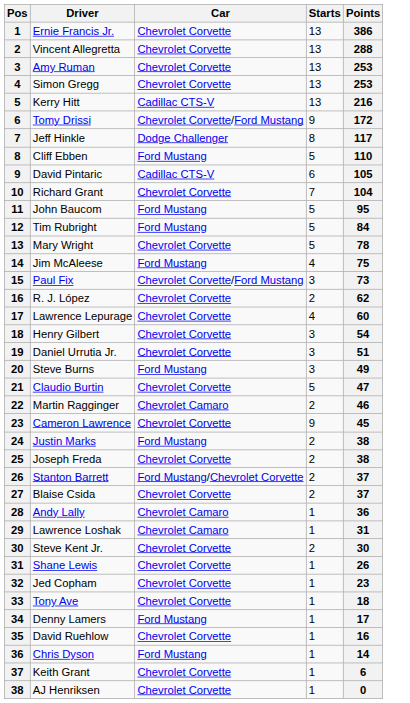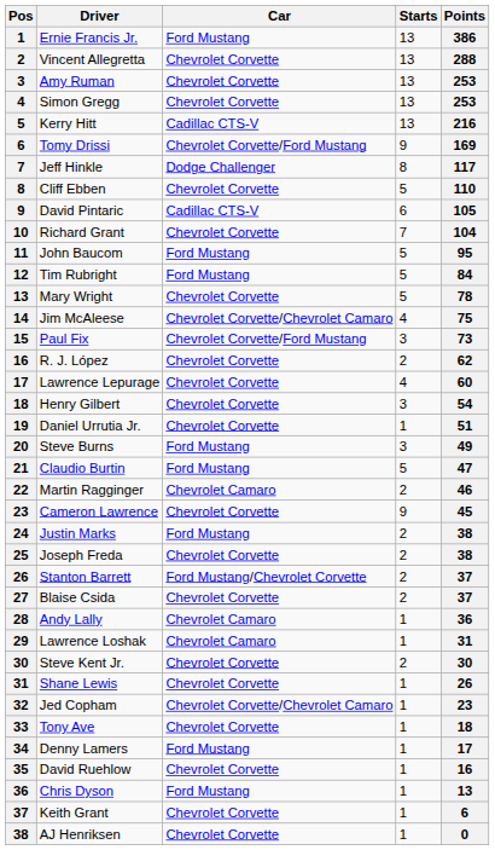 <table class="wikitable" style="font-size: 95%;">
 <tr>
 <th>Pos</th>
 <th>Driver</th>
 <th>Car</th>
 <th>Starts</th>
 <th>Points</th>
 </tr>
 <tr>
 <th>1</th>
 <td> <a href='#'>Ernie Francis Jr.</a></td>
-<td><a href='#'>Chevrolet Corvette</a></td>
+<td><a href='#'>Ford Mustang</a></td>
 <td>13</td>
 <th>386</th>
 </tr>
 <tr>
 <th>2</th>
 <td> Vincent Allegretta</td>
 <td><a href='#'>Chevrolet Corvette</a></td>
 <td>13</td>
 <th>288</th>
 </tr>
 <tr>
 <th>3</th>
 <td> <a href='#'>Amy Ruman</a></td>
 <td><a href='#'>Chevrolet Corvette</a></td>
 <td>13</td>
 <th>253</th>
 </tr>
 <tr>
 <th>4</th>
 <td> Simon Gregg</td>
 <td><a href='#'>Chevrolet Corvette</a></td>
 <td>13</td>
 <th>253</th>
 </tr>
 <tr>
 <th>5</th>
 <td> Kerry Hitt</td>
 <td><a href='#'>Cadillac CTS-V</a></td>
 <td>13</td>
 <th>216</th>
 </tr>
 <tr>
 <th>6</th>
 <td> <a href='#'>Tomy Drissi</a></td>
 <td><a href='#'>Chevrolet Corvette</a>/<a href='#'>Ford Mustang</a></td>
 <td>9</td>
-<th>172</th>
+<th>169</th>
 </tr>
 <tr>
 <th>7</th>
 <td> Jeff Hinkle</td>
 <td><a href='#'>Dodge Challenger</a></td>
 <td>8</td>
 <th>117</th>
 </tr>
 <tr>
 <th>8</th>
 <td> Cliff Ebben</td>
-<td><a href='#'>Ford Mustang</a></td>
+<td><a href='#'>Chevrolet Corvette</a></td>
 <td>5</td>
 <th>110</th>
 </tr>
 <tr>
 <th>9</th>
 <td> David Pintaric</td>
 <td><a href='#'>Cadillac CTS-V</a></td>
 <td>6</td>
 <th>105</th>
 </tr>
 <tr>
 <th>10</th>
 <td> Richard Grant</td>
 <td><a href='#'>Chevrolet Corvette</a></td>
 <td>7</td>
 <th>104</th>
 </tr>
 <tr>
 <th>11</th>
 <td> John Baucom</td>
 <td><a href='#'>Ford Mustang</a></td>
 <td>5</td>
 <th>95</th>
 </tr>
 <tr>
 <th>12</th>
 <td> Tim Rubright</td>
 <td><a href='#'>Ford Mustang</a></td>
 <td>5</td>
 <th>84</th>
 </tr>
 <tr>
 <th>13</th>
 <td> Mary Wright</td>
 <td><a href='#'>Chevrolet Corvette</a></td>
 <td>5</td>
 <th>78</th>
 </tr>
 <tr>
 <th>14</th>
 <td> Jim McAleese</td>
-<td><a href='#'>Ford Mustang</a></td>
+<td><a href='#'>Chevrolet Corvette</a>/<a href='#'>Chevrolet Camaro</a></td>
 <td>4</td>
 <th>75</th>
 </tr>
 <tr>
 <th>15</th>
 <td> <a href='#'>Paul Fix</a></td>
 <td><a href='#'>Chevrolet Corvette</a>/<a href='#'>Ford Mustang</a></td>
 <td>3</td>
 <th>73</th>
 </tr>
 <tr>
 <th>16</th>
 <td> R. J. López</td>
 <td><a href='#'>Chevrolet Corvette</a></td>
 <td>2</td>
 <th>62</th>
 </tr>
 <tr>
 <th>17</th>
 <td> Lawrence Lepurage</td>
 <td><a href='#'>Chevrolet Corvette</a></td>
 <td>4</td>
 <th>60</th>
 </tr>
 <tr>
 <th>18</th>
 <td> Henry Gilbert</td>
 <td><a href='#'>Chevrolet Corvette</a></td>
 <td>3</td>
 <th>54</th>
 </tr>
 <tr>
 <th>19</th>
 <td> Daniel Urrutia Jr.</td>
 <td><a href='#'>Chevrolet Corvette</a></td>
-<td>3</td>
+<td>1</td>
 <th>51</th>
 </tr>
 <tr>
 <th>20</th>
 <td> Steve Burns</td>
 <td><a href='#'>Ford Mustang</a></td>
 <td>3</td>
 <th>49</th>
 </tr>
 <tr>
 <th>21</th>
 <td> <a href='#'>Claudio Burtin</a></td>
-<td><a href='#'>Chevrolet Corvette</a></td>
+<td><a href='#'>Ford Mustang</a></td>
 <td>5</td>
 <th>47</th>
 </tr>
 <tr>
 <th>22</th>
 <td> Martin Ragginger</td>
 <td><a href='#'>Chevrolet Camaro</a></td>
 <td>2</td>
 <th>46</th>
 </tr>
 <tr>
 <th>23</th>
 <td> <a href='#'>Cameron Lawrence</a></td>
 <td><a href='#'>Chevrolet Corvette</a></td>
 <td>9</td>
 <th>45</th>
 </tr>
 <tr>
 <th>24</th>
 <td> <a href='#'>Justin Marks</a></td>
 <td><a href='#'>Ford Mustang</a></td>
 <td>2</td>
 <th>38</th>
 </tr>
 <tr>
 <th>25</th>
 <td> Joseph Freda</td>
 <td><a href='#'>Chevrolet Corvette</a></td>
 <td>2</td>
 <th>38</th>
 </tr>
 <tr>
 <th>26</th>
 <td> <a href='#'>Stanton Barrett</a></td>
 <td><a href='#'>Ford Mustang</a>/<a href='#'>Chevrolet Corvette</a></td>
 <td>2</td>
 <th>37</th>
 </tr>
 <tr>
 <th>27</th>
 <td> Blaise Csida</td>
 <td><a href='#'>Chevrolet Corvette</a></td>
 <td>2</td>
 <th>37</th>
 </tr>
 <tr>
 <th>28</th>
 <td> <a href='#'>Andy Lally</a></td>
 <td><a href='#'>Chevrolet Camaro</a></td>
 <td>1</td>
 <th>36</th>
 </tr>
 <tr>
 <th>29</th>
 <td> Lawrence Loshak</td>
 <td><a href='#'>Chevrolet Camaro</a></td>
 <td>1</td>
 <th>31</th>
 </tr>
 <tr>
 <th>30</th>
 <td> Steve Kent Jr.</td>
 <td><a href='#'>Chevrolet Corvette</a></td>
 <td>2</td>
 <th>30</th>
 </tr>
 <tr>
 <th>31</th>
 <td> <a href='#'>Shane Lewis</a></td>
 <td><a href='#'>Chevrolet Corvette</a></td>
 <td>1</td>
 <th>26</th>
 </tr>
 <tr>
 <th>32</th>
 <td> Jed Copham</td>
-<td><a href='#'>Chevrolet Corvette</a></td>
+<td><a href='#'>Chevrolet Corvette</a>/<a href='#'>Chevrolet Camaro</a></td>
 <td>1</td>
 <th>23</th>
 </tr>
 <tr>
 <th>33</th>
 <td> <a href='#'>Tony Ave</a></td>
 <td><a href='#'>Chevrolet Corvette</a></td>
 <td>1</td>
 <th>18</th>
 </tr>
 <tr>
 <th>34</th>
 <td> Denny Lamers</td>
 <td><a href='#'>Ford Mustang</a></td>
 <td>1</td>
 <th>17</th>
 </tr>
 <tr>
 <th>35</th>
 <td> David Ruehlow</td>
 <td><a href='#'>Chevrolet Corvette</a></td>
 <td>1</td>
 <th>16</th>
 </tr>
 <tr>
 <th>36</th>
 <td> <a href='#'>Chris Dyson</a></td>
 <td><a href='#'>Ford Mustang</a></td>
 <td>1</td>
-<th>14</th>
+<th>13</th>
 </tr>
 <tr>
 <th>37</th>
 <td> Keith Grant</td>
 <td><a href='#'>Chevrolet Corvette</a></td>
 <td>1</td>
 <th>6</th>
 </tr>
 <tr>
 <th>38</th>
 <td> AJ Henriksen</td>
 <td><a href='#'>Chevrolet Corvette</a></td>
 <td>1</td>
 <th>0</th>
 </tr>
 </table>
